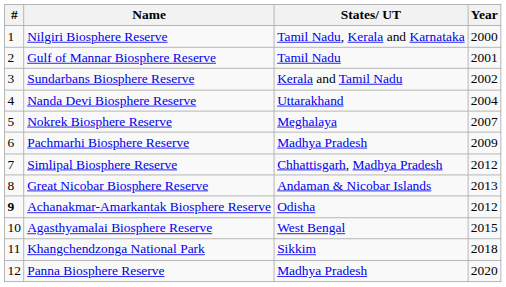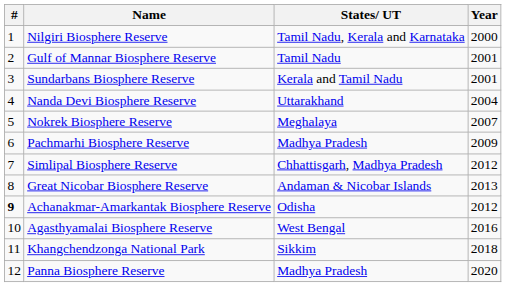 <table class="wikitable sortable">
 <tr>
 <th>#</th>
 <th>Name</th>
 <th>States/ UT</th>
 <th>Year</th>
 </tr>
 <tr>
 <td>1</td>
 <td><a href='#'>Nilgiri Biosphere Reserve</a></td>
 <td><a href='#'>Tamil Nadu</a>, <a href='#'>Kerala</a> and <a href='#'>Karnataka</a></td>
 <td>2000</td>
 </tr>
 <tr>
 <td>2</td>
 <td><a href='#'>Gulf of Mannar Biosphere Reserve</a></td>
 <td><a href='#'>Tamil Nadu</a></td>
 <td>2001</td>
 </tr>
 <tr>
 <td>3</td>
 <td><a href='#'>Sundarbans Biosphere Reserve</a></td>
 <td><a href='#'>Kerala</a> and <a href='#'>Tamil Nadu</a></td>
-<td>2002</td>
+<td>2001</td>
 </tr>
 <tr>
 <td>4</td>
 <td><a href='#'>Nanda Devi Biosphere Reserve</a></td>
 <td><a href='#'>Uttarakhand</a></td>
 <td>2004</td>
 </tr>
 <tr>
 <td>5</td>
 <td><a href='#'>Nokrek Biosphere Reserve</a></td>
 <td><a href='#'>Meghalaya</a></td>
 <td>2007</td>
 </tr>
 <tr>
 <td>6</td>
 <td><a href='#'>Pachmarhi Biosphere Reserve</a></td>
 <td><a href='#'>Madhya Pradesh</a></td>
 <td>2009</td>
 </tr>
 <tr>
 <td>7</td>
 <td><a href='#'>Simlipal Biosphere Reserve</a></td>
 <td><a href='#'>Chhattisgarh</a>, <a href='#'>Madhya Pradesh</a></td>
 <td>2012</td>
 </tr>
 <tr>
 <td>8</td>
 <td><a href='#'>Great Nicobar Biosphere Reserve</a></td>
 <td><a href='#'>Andaman & Nicobar Islands</a></td>
 <td>2013</td>
 </tr>
 <tr>
 <td><strong>9</strong></td>
 <td><a href='#'>Achanakmar-Amarkantak Biosphere Reserve</a></td>
 <td><a href='#'>Odisha</a></td>
 <td>2012</td>
 </tr>
 <tr>
 <td>10</td>
 <td><a href='#'>Agasthyamalai Biosphere Reserve</a></td>
 <td><a href='#'>West Bengal</a></td>
-<td>2015</td>
+<td>2016</td>
 </tr>
 <tr>
 <td>11</td>
 <td><a href='#'>Khangchendzonga National Park</a></td>
 <td><a href='#'>Sikkim</a></td>
 <td>2018</td>
 </tr>
 <tr>
 <td>12</td>
 <td><a href='#'>Panna Biosphere Reserve</a></td>
 <td><a href='#'>Madhya Pradesh</a></td>
 <td>2020</td>
 </tr>
 </table>
